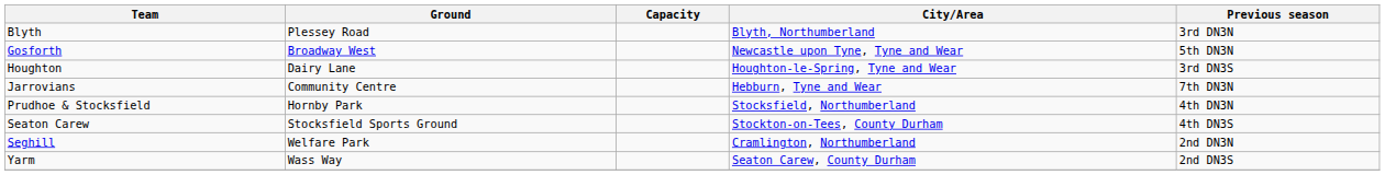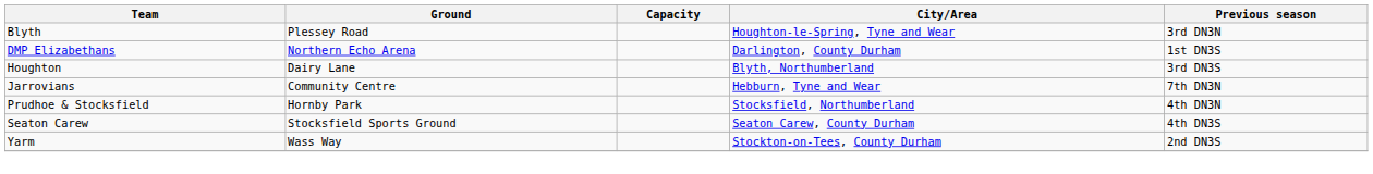 <table class="wikitable sortable" width=100%>
 <tr>
 <th>Team</th>
 <th>Ground</th>
 <th>Capacity</th>
 <th>City/Area</th>
 <th>Previous season</th>
 </tr>
 <tr>
 <td>Blyth</td>
 <td>Plessey Road</td>
 <td></td>
-<td><a href='#'>Blyth, Northumberland</a></td>
+<td><a href='#'>Houghton-le-Spring</a>, <a href='#'>Tyne and Wear</a></td>
 <td>3rd DN3N</td>
 </tr>
 <tr>
-<td><a href='#'>Gosforth</a></td>
-<td><a href='#'>Broadway West</a></td>
+<td><a href='#'>DMP Elizabethans</a></td>
+<td><a href='#'>Northern Echo Arena</a></td>
 <td></td>
-<td><a href='#'>Newcastle upon Tyne</a>, <a href='#'>Tyne and Wear</a></td>
-<td>5th DN3N</td>
+<td><a href='#'>Darlington</a>, <a href='#'>County Durham</a></td>
+<td>1st DN3S</td>
 </tr>
 <tr>
 <td>Houghton</td>
 <td>Dairy Lane</td>
 <td></td>
-<td><a href='#'>Houghton-le-Spring</a>, <a href='#'>Tyne and Wear</a></td>
+<td><a href='#'>Blyth, Northumberland</a></td>
 <td>3rd DN3S</td>
 </tr>
 <tr>
 <td>Jarrovians</td>
 <td>Community Centre</td>
 <td></td>
 <td><a href='#'>Hebburn</a>, <a href='#'>Tyne and Wear</a></td>
 <td>7th DN3N</td>
 </tr>
 <tr>
 <td>Prudhoe & Stocksfield</td>
 <td>Hornby Park</td>
 <td></td>
 <td><a href='#'>Stocksfield</a>, <a href='#'>Northumberland</a></td>
 <td>4th DN3N</td>
 </tr>
 <tr>
 <td>Seaton Carew</td>
 <td>Stocksfield Sports Ground</td>
 <td></td>
-<td><a href='#'>Stockton-on-Tees</a>, <a href='#'>County Durham</a></td>
+<td><a href='#'>Seaton Carew</a>, <a href='#'>County Durham</a></td>
 <td>4th DN3S</td>
-</tr>
-<tr>
-<td><a href='#'>Seghill</a></td>
-<td>Welfare Park</td>
-<td></td>
-<td><a href='#'>Cramlington</a>, <a href='#'>Northumberland</a></td>
-<td>2nd DN3N</td>
 </tr>
 <tr>
 <td>Yarm</td>
 <td>Wass Way</td>
 <td></td>
-<td><a href='#'>Seaton Carew</a>, <a href='#'>County Durham</a></td>
+<td><a href='#'>Stockton-on-Tees</a>, <a href='#'>County Durham</a></td>
 <td>2nd DN3S</td>
 </tr>
 <tr>
 </tr>
 </table>
